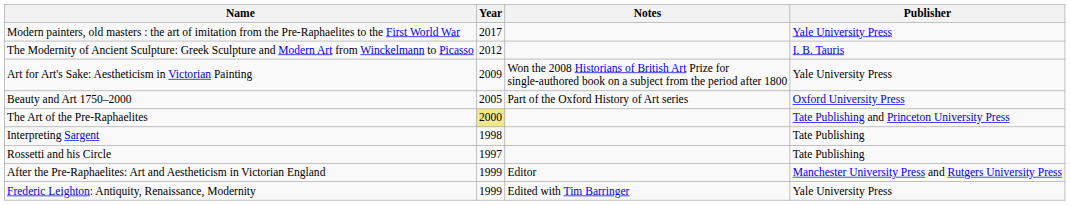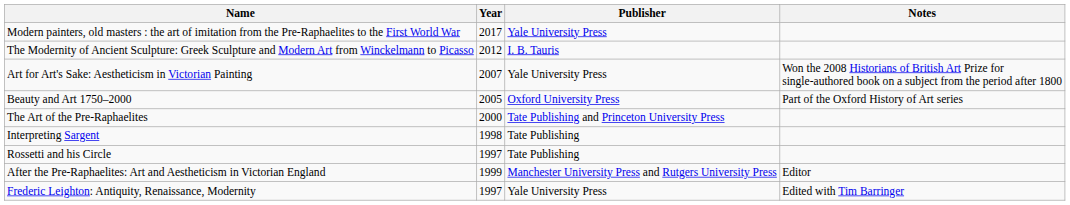 <table class="wikitable sortable" border="1">
 <tr>
 <th>Name</th>
 <th>Year</th>
+<th>Publisher</th>
 <th>Notes</th>
-<th>Publisher</th>
 </tr>
 <tr>
 <td>Modern painters, old masters : the art of imitation from the Pre-Raphaelites to the <a href='#'>First World War</a></td>
 <td>2017</td>
+<td><a href='#'>Yale University Press</a></td>
 <td></td>
-<td><a href='#'>Yale University Press</a></td>
 </tr>
 <tr>
 <td>The Modernity of Ancient Sculpture: Greek Sculpture and <a href='#'>Modern Art</a> from <a href='#'>Winckelmann</a> to <a href='#'>Picasso</a></td>
 <td>2012</td>
+<td><a href='#'>I. B. Tauris</a></td>
 <td></td>
-<td><a href='#'>I. B. Tauris</a></td>
 </tr>
 <tr>
 <td>Art for Art's Sake: Aestheticism in <a href='#'>Victorian</a> Painting</td>
-<td>2009</td>
+<td>2007</td>
+<td>Yale University Press</td>
 <td>Won the 2008 <a href='#'>Historians of British Art</a> Prize for <br> single-authored book on a subject from the period after 1800</td>
-<td>Yale University Press</td>
 </tr>
 <tr>
 <td>Beauty and Art 1750–2000</td>
 <td>2005</td>
+<td><a href='#'>Oxford University Press</a></td>
 <td>Part of the Oxford History of Art series</td>
-<td><a href='#'>Oxford University Press</a></td>
 </tr>
 <tr>
 <td>The Art of the Pre-Raphaelites</td>
-<td style="background: khaki;">2000</td>
+<td>2000</td>
+<td><a href='#'>Tate Publishing</a> and <a href='#'>Princeton University Press</a></td>
 <td></td>
-<td><a href='#'>Tate Publishing</a> and <a href='#'>Princeton University Press</a></td>
 </tr>
 <tr>
 <td>Interpreting <a href='#'>Sargent</a></td>
 <td>1998</td>
+<td>Tate Publishing</td>
 <td></td>
-<td>Tate Publishing</td>
 </tr>
 <tr>
 <td>Rossetti and his Circle</td>
 <td>1997</td>
+<td>Tate Publishing</td>
 <td></td>
-<td>Tate Publishing</td>
 </tr>
 <tr>
 <td>After the Pre-Raphaelites: Art and Aestheticism in Victorian England</td>
 <td>1999</td>
+<td><a href='#'>Manchester University Press</a> and <a href='#'>Rutgers University Press</a></td>
 <td>Editor</td>
-<td><a href='#'>Manchester University Press</a> and <a href='#'>Rutgers University Press</a></td>
 </tr>
 <tr>
 <td><a href='#'>Frederic Leighton</a>: Antiquity, Renaissance, Modernity</td>
-<td>1999</td>
+<td>1997</td>
+<td>Yale University Press</td>
 <td>Edited with <a href='#'>Tim Barringer</a></td>
-<td>Yale University Press</td>
 </tr>
 </table>
